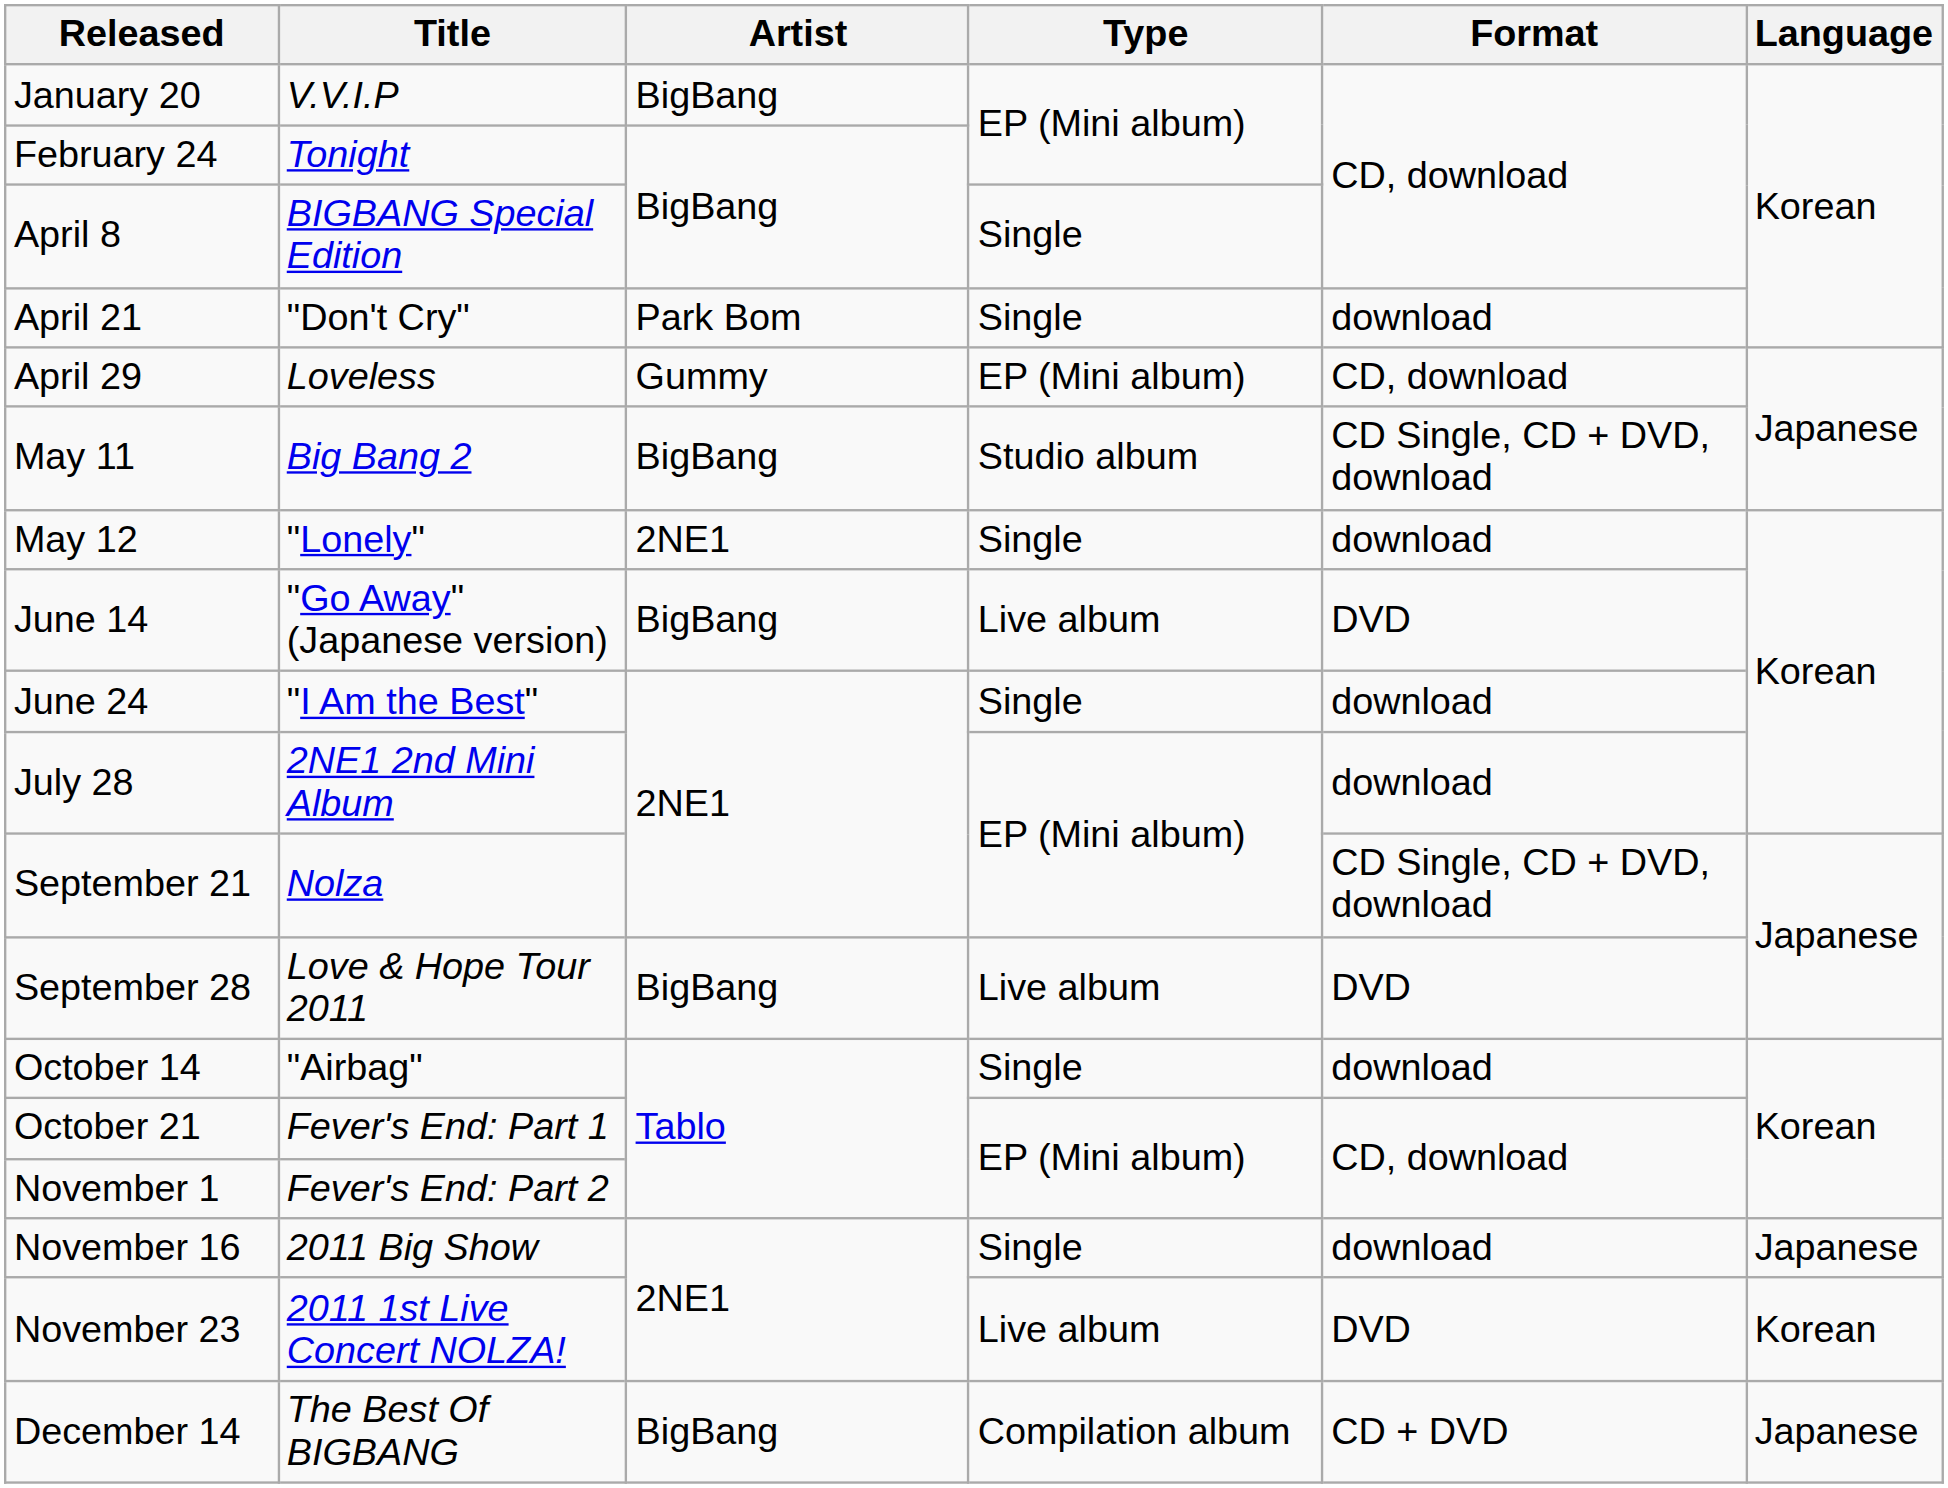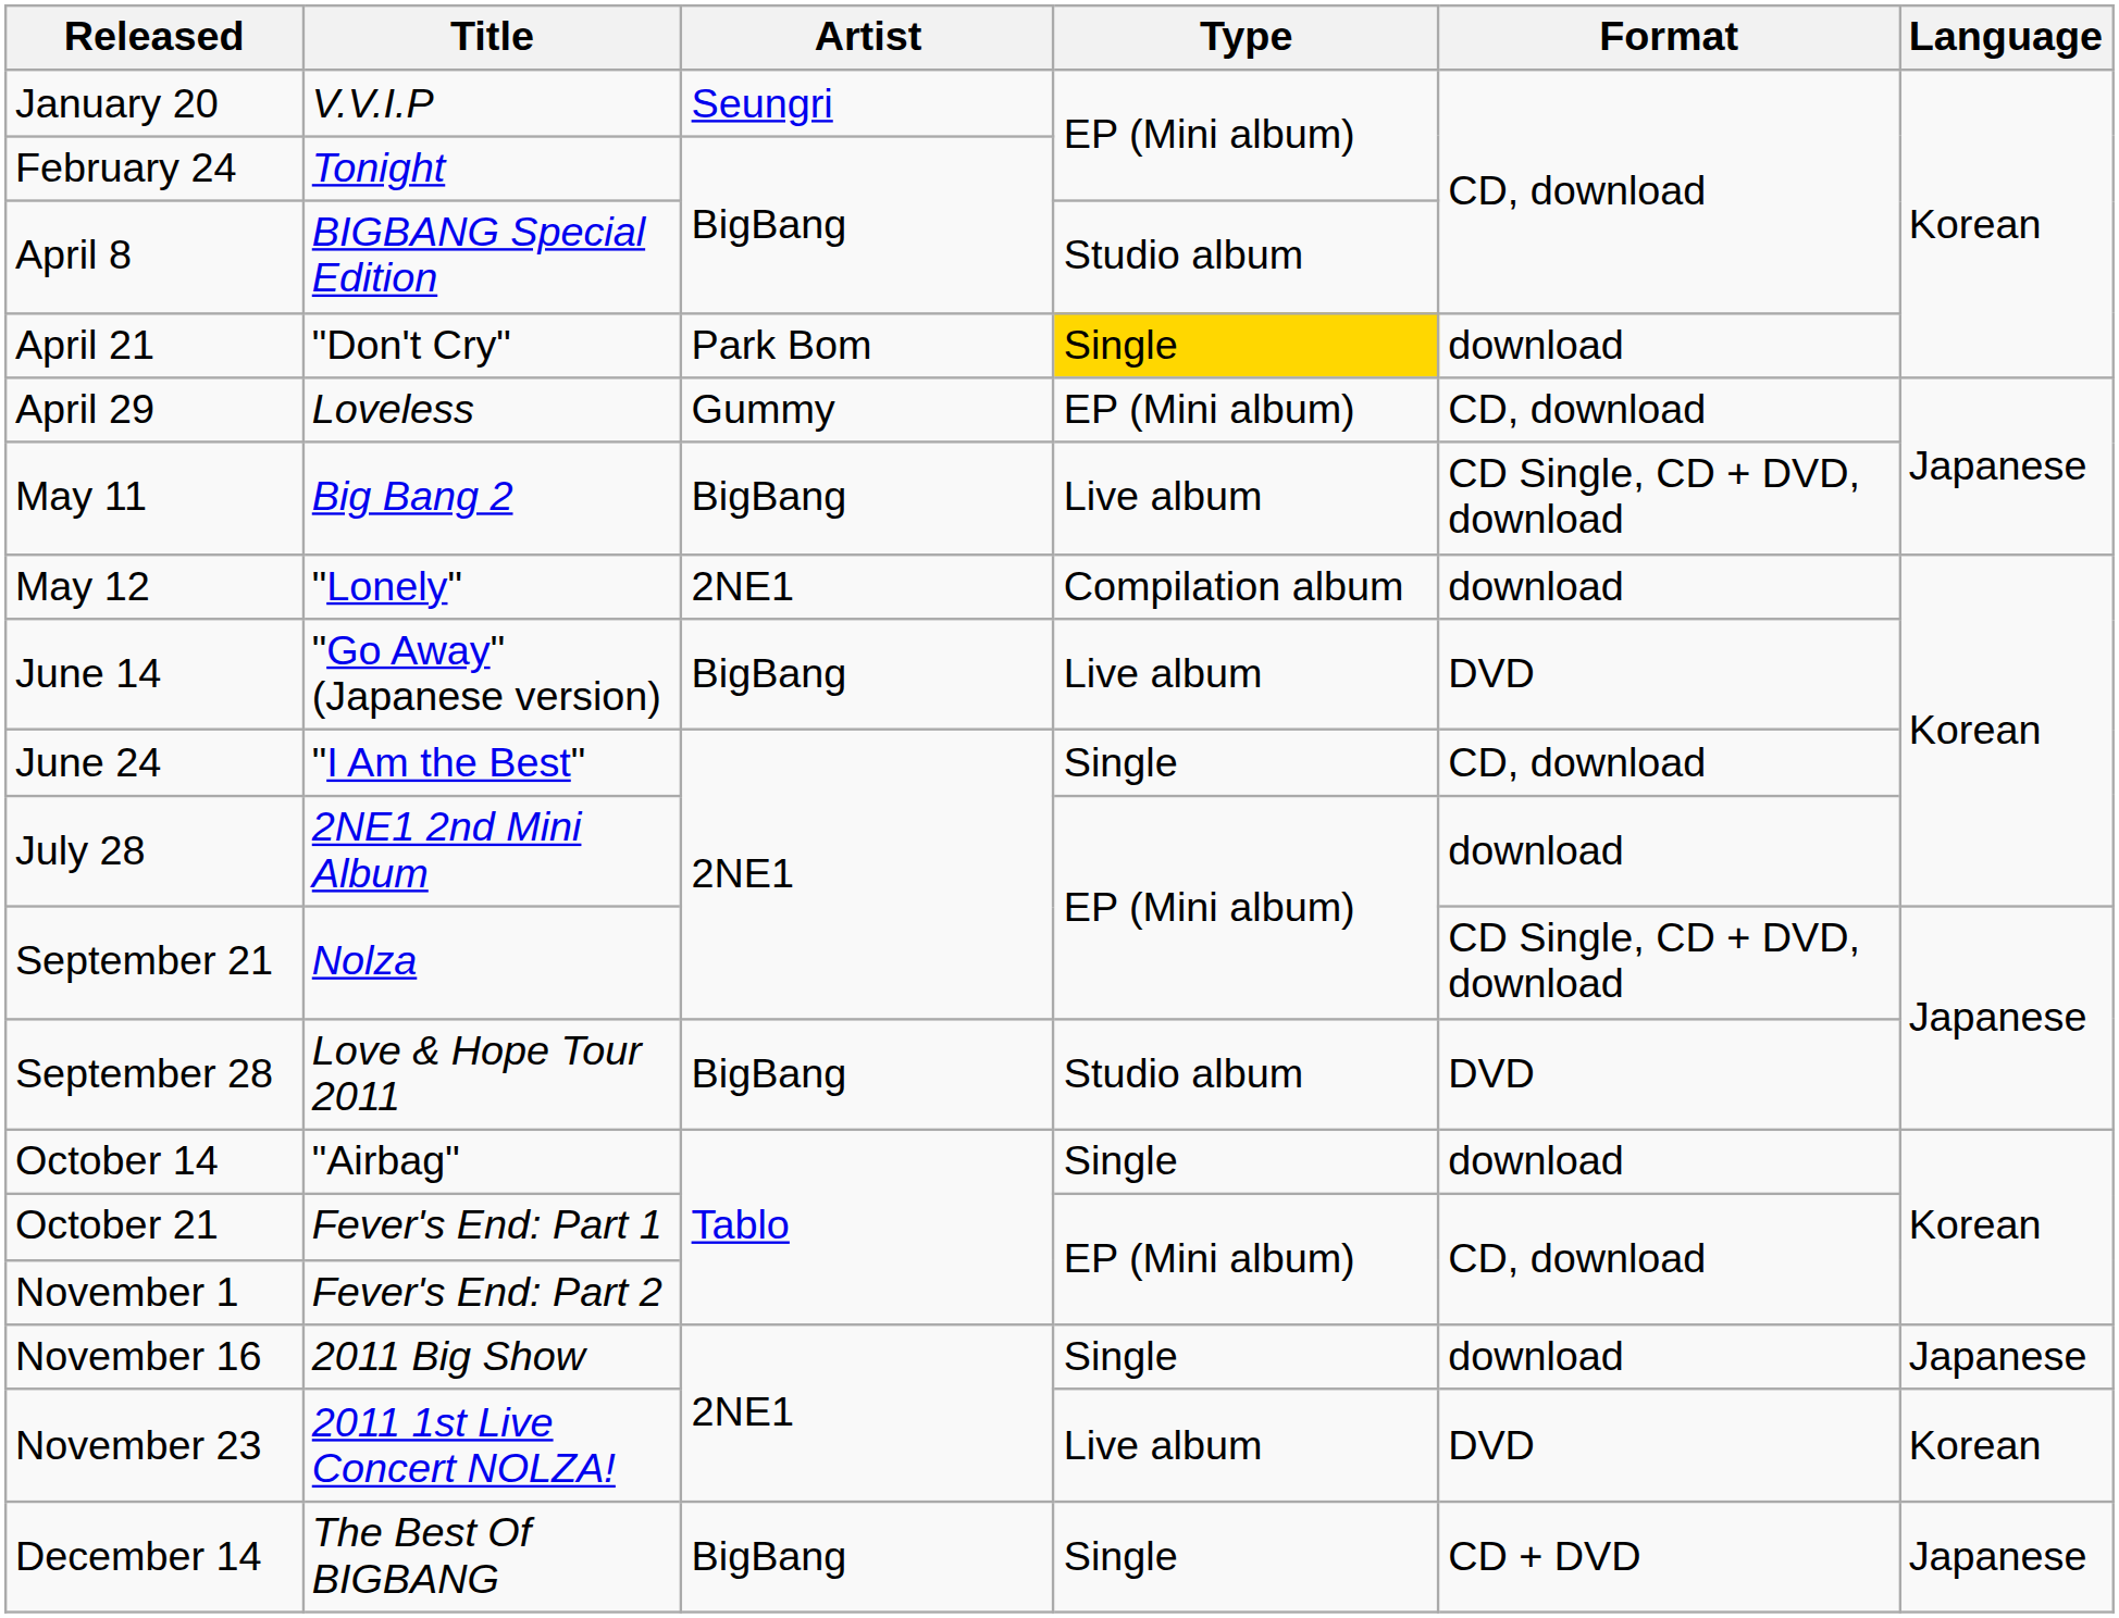 <table class="wikitable sortable" align="left center" style="width:65%;">
 <tr>
 <th style="width:15%;">Released</th>
 <th style="width:20%;">Title</th>
 <th style="width:20%;">Artist</th>
 <th style="width:20%;">Type</th>
 <th style="width:25%;">Format</th>
 <th style="width:20%;">Language</th>
 </tr>
 <tr>
 <td>January 20</td>
 <td><em>V.V.I.P</em></td>
-<td>BigBang</td>
+<td><a href='#'>Seungri</a></td>
 <td rowspan="2">EP (Mini album)</td>
 <td rowspan="3">CD, download</td>
 <td rowspan="4">Korean</td>
 </tr>
 <tr>
 <td>February 24</td>
 <td><em><a href='#'>Tonight</a></em></td>
 <td rowspan="2">BigBang</td>
 </tr>
 <tr>
 <td>April 8</td>
 <td><em><a href='#'>BIGBANG Special Edition</a></em></td>
-<td>Single</td>
+<td>Studio album</td>
 </tr>
 <tr>
 <td>April 21</td>
 <td>"Don't Cry"</td>
 <td>Park Bom</td>
-<td>Single</td>
+<td style="background: gold;">Single</td>
 <td>download</td>
 </tr>
 <tr>
 <td>April 29</td>
 <td><em>Loveless</em></td>
 <td>Gummy</td>
 <td>EP (Mini album)</td>
 <td>CD, download</td>
 <td rowspan="2">Japanese</td>
 </tr>
 <tr>
 <td>May 11</td>
 <td><em><a href='#'>Big Bang 2</a></em></td>
 <td>BigBang</td>
-<td>Studio album</td>
+<td>Live album</td>
 <td>CD Single, CD + DVD, download</td>
 </tr>
 <tr>
 <td>May 12</td>
 <td>"<a href='#'>Lonely</a>"</td>
 <td>2NE1</td>
-<td>Single</td>
+<td>Compilation album</td>
 <td>download</td>
 <td rowspan="4">Korean</td>
 </tr>
 <tr>
 <td>June 14</td>
 <td>"<a href='#'>Go Away</a>"(Japanese version)</td>
 <td>BigBang</td>
 <td>Live album</td>
 <td>DVD</td>
 </tr>
 <tr>
 <td>June 24</td>
 <td>"<a href='#'>I Am the Best</a>"</td>
 <td rowspan="3">2NE1</td>
 <td>Single</td>
-<td>download</td>
+<td>CD, download</td>
 </tr>
 <tr>
 <td>July 28</td>
 <td><em><a href='#'>2NE1 2nd Mini Album</a></em></td>
 <td rowspan="2">EP (Mini album)</td>
 <td>download</td>
 </tr>
 <tr>
 <td>September 21</td>
 <td><em><a href='#'>Nolza</a></em></td>
 <td>CD Single, CD + DVD, download</td>
 <td rowspan="2">Japanese</td>
 </tr>
 <tr>
 <td>September 28</td>
 <td><em>Love & Hope Tour 2011</em></td>
 <td>BigBang</td>
-<td>Live album</td>
+<td>Studio album</td>
 <td>DVD</td>
 </tr>
 <tr>
 <td>October 14</td>
 <td>"Airbag"</td>
 <td rowspan="3"><a href='#'>Tablo</a></td>
 <td>Single</td>
 <td>download</td>
 <td rowspan="3">Korean</td>
 </tr>
 <tr>
 <td>October 21</td>
 <td><em>Fever's End: Part 1</em></td>
 <td rowspan="2">EP (Mini album)</td>
 <td rowspan="2">CD, download</td>
 </tr>
 <tr>
 <td>November 1</td>
 <td><em>Fever's End: Part 2</em></td>
 </tr>
 <tr>
 <td>November 16</td>
 <td><em>2011 Big Show</em></td>
 <td rowspan="2">2NE1</td>
 <td>Single</td>
 <td>download</td>
 <td>Japanese</td>
 </tr>
 <tr>
 <td>November 23</td>
 <td><em><a href='#'>2011 1st Live Concert NOLZA!</a></em></td>
 <td>Live album</td>
 <td>DVD</td>
 <td>Korean</td>
 </tr>
 <tr>
 <td>December 14</td>
 <td><em>The Best Of BIGBANG</em></td>
 <td>BigBang</td>
-<td>Compilation album</td>
+<td>Single</td>
 <td>CD + DVD</td>
 <td>Japanese</td>
 </tr>
 </table>
